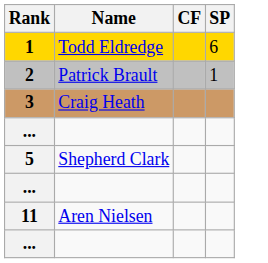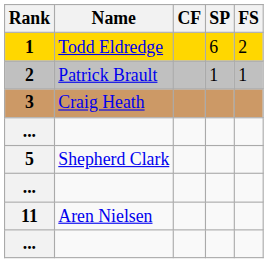 <table class="wikitable">
 <tr>
 <th>Rank</th>
 <th>Name</th>
 <th>CF</th>
 <th>SP</th>
+<th>FS</th>
 </tr>
 <tr bgcolor="gold">
 <td align="center"><strong>1</strong></td>
 <td><a href='#'>Todd Eldredge</a></td>
 <td></td>
 <td>6</td>
+<td>2</td>
 </tr>
 <tr bgcolor="silver">
 <td align="center"><strong>2</strong></td>
 <td><a href='#'>Patrick Brault</a></td>
 <td></td>
+<td>1</td>
 <td>1</td>
 </tr>
 <tr bgcolor="cc9966">
 <td align="center"><strong>3</strong></td>
 <td><a href='#'>Craig Heath</a></td>
 <td></td>
 <td></td>
+<td></td>
 </tr>
 <tr>
 <th>...</th>
+<td></td>
 <td></td>
 <td></td>
 <td></td>
 </tr>
 <tr>
 <th>5</th>
 <td><a href='#'>Shepherd Clark</a></td>
 <td></td>
 <td></td>
+<td></td>
 </tr>
 <tr>
 <th>...</th>
+<td></td>
 <td></td>
 <td></td>
 <td></td>
 </tr>
 <tr>
 <th>11</th>
 <td><a href='#'>Aren Nielsen</a></td>
 <td></td>
 <td></td>
+<td></td>
 </tr>
 <tr>
 <th>...</th>
 <td></td>
 <td></td>
 <td></td>
+<td></td>
 </tr>
 </table>
